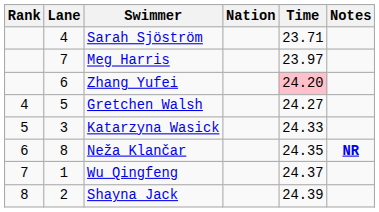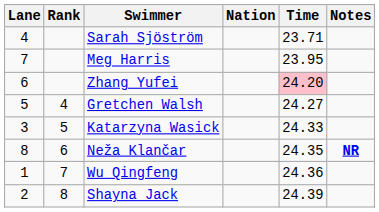 <table class="wikitable sortable mw-collapsible" style="text-align:center">
 <tr>
+<th scope="col">Lane</th>
 <th scope="col">Rank</th>
-<th scope="col">Lane</th>
 <th scope="col">Swimmer</th>
 <th scope="col">Nation</th>
 <th scope="col">Time</th>
 <th scope="col">Notes</th>
 </tr>
 <tr>
+<td>4</td>
 <td></td>
-<td>4</td>
 <td align="left"><a href='#'>Sarah Sjöström</a></td>
 <td align="left"></td>
 <td>23.71</td>
 <td></td>
 </tr>
 <tr>
+<td>7</td>
 <td></td>
-<td>7</td>
 <td align="left"><a href='#'>Meg Harris</a></td>
 <td align="left"></td>
-<td>23.97</td>
+<td>23.95</td>
 <td></td>
 </tr>
 <tr>
+<td>6</td>
 <td></td>
-<td>6</td>
 <td align="left"><a href='#'>Zhang Yufei</a></td>
 <td align="left"></td>
 <td style="background: pink;">24.20</td>
 <td></td>
 </tr>
 <tr>
+<td>5</td>
 <td>4</td>
-<td>5</td>
 <td align="left"><a href='#'>Gretchen Walsh</a></td>
 <td align="left"></td>
 <td>24.27</td>
 <td></td>
 </tr>
 <tr>
+<td>3</td>
 <td>5</td>
-<td>3</td>
 <td align="left"><a href='#'>Katarzyna Wasick</a></td>
 <td align="left"></td>
 <td>24.33</td>
 <td></td>
 </tr>
 <tr>
+<td>8</td>
 <td>6</td>
-<td>8</td>
 <td align="left"><a href='#'>Neža Klančar</a></td>
 <td align="left"></td>
 <td>24.35</td>
 <td><strong><a href='#'>NR</a></strong></td>
 </tr>
 <tr>
+<td>1</td>
 <td>7</td>
-<td>1</td>
 <td align="left"><a href='#'>Wu Qingfeng</a></td>
 <td align="left"></td>
-<td>24.37</td>
+<td>24.36</td>
 <td></td>
 </tr>
 <tr>
+<td>2</td>
 <td>8</td>
-<td>2</td>
 <td align="left"><a href='#'>Shayna Jack</a></td>
 <td align="left"></td>
 <td>24.39</td>
 <td></td>
 </tr>
 </table>
